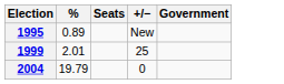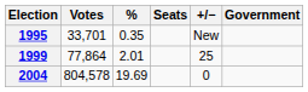 <table class="wikitable" style="text-align:center;">
 <tr>
 <th>Election</th>
+<th>Votes</th>
 <th>%</th>
 <th>Seats</th>
 <th>+/−</th>
 <th>Government</th>
 </tr>
 <tr>
 <th><a href='#'>1995</a></th>
-<td>0.89</td>
+<td>33,701</td>
+<td>0.35</td>
 <td></td>
 <td>New</td>
 <td></td>
 </tr>
 <tr>
 <th><a href='#'>1999</a></th>
+<td>77,864</td>
 <td>2.01</td>
 <td></td>
 <td> 25</td>
 <td></td>
 </tr>
 <tr>
 <th><a href='#'>2004</a></th>
-<td>19.79</td>
+<td>804,578</td>
+<td>19.69</td>
 <td></td>
 <td> 0</td>
 <td></td>
 </tr>
 </table>
